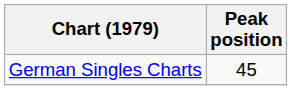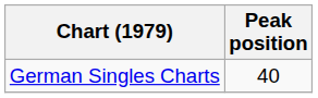 <table class="wikitable">
 <tr>
 <th align="left">Chart (1979)</th>
 <th align="left">Peak<br>position</th>
 </tr>
 <tr>
 <td align="left"><a href='#'>German Singles Charts</a></td>
-<td align="center">45</td>
+<td align="center">40</td>
 </tr>
 <tr>
 </tr>
 </table>
